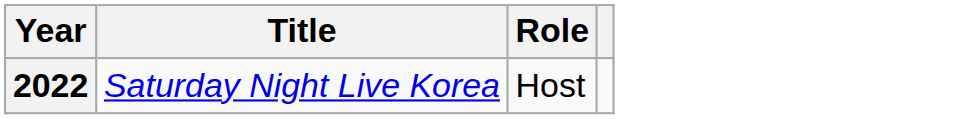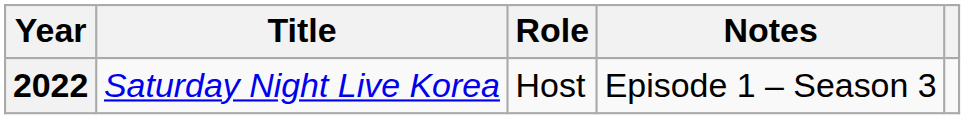 <table class="wikitable  plainrowheaders">
 <tr>
 <th scope="col">Year</th>
 <th scope="col">Title</th>
 <th scope="col">Role</th>
+<th scope="col">Notes</th>
 <th scope="col" class="unsortable"></th>
 </tr>
 <tr>
 <th scope="row">2022</th>
 <td><em><a href='#'>Saturday Night Live Korea</a></em></td>
 <td>Host</td>
+<td>Episode 1 – Season 3</td>
 <td style="text-align:center"></td>
 </tr>
 </table>
